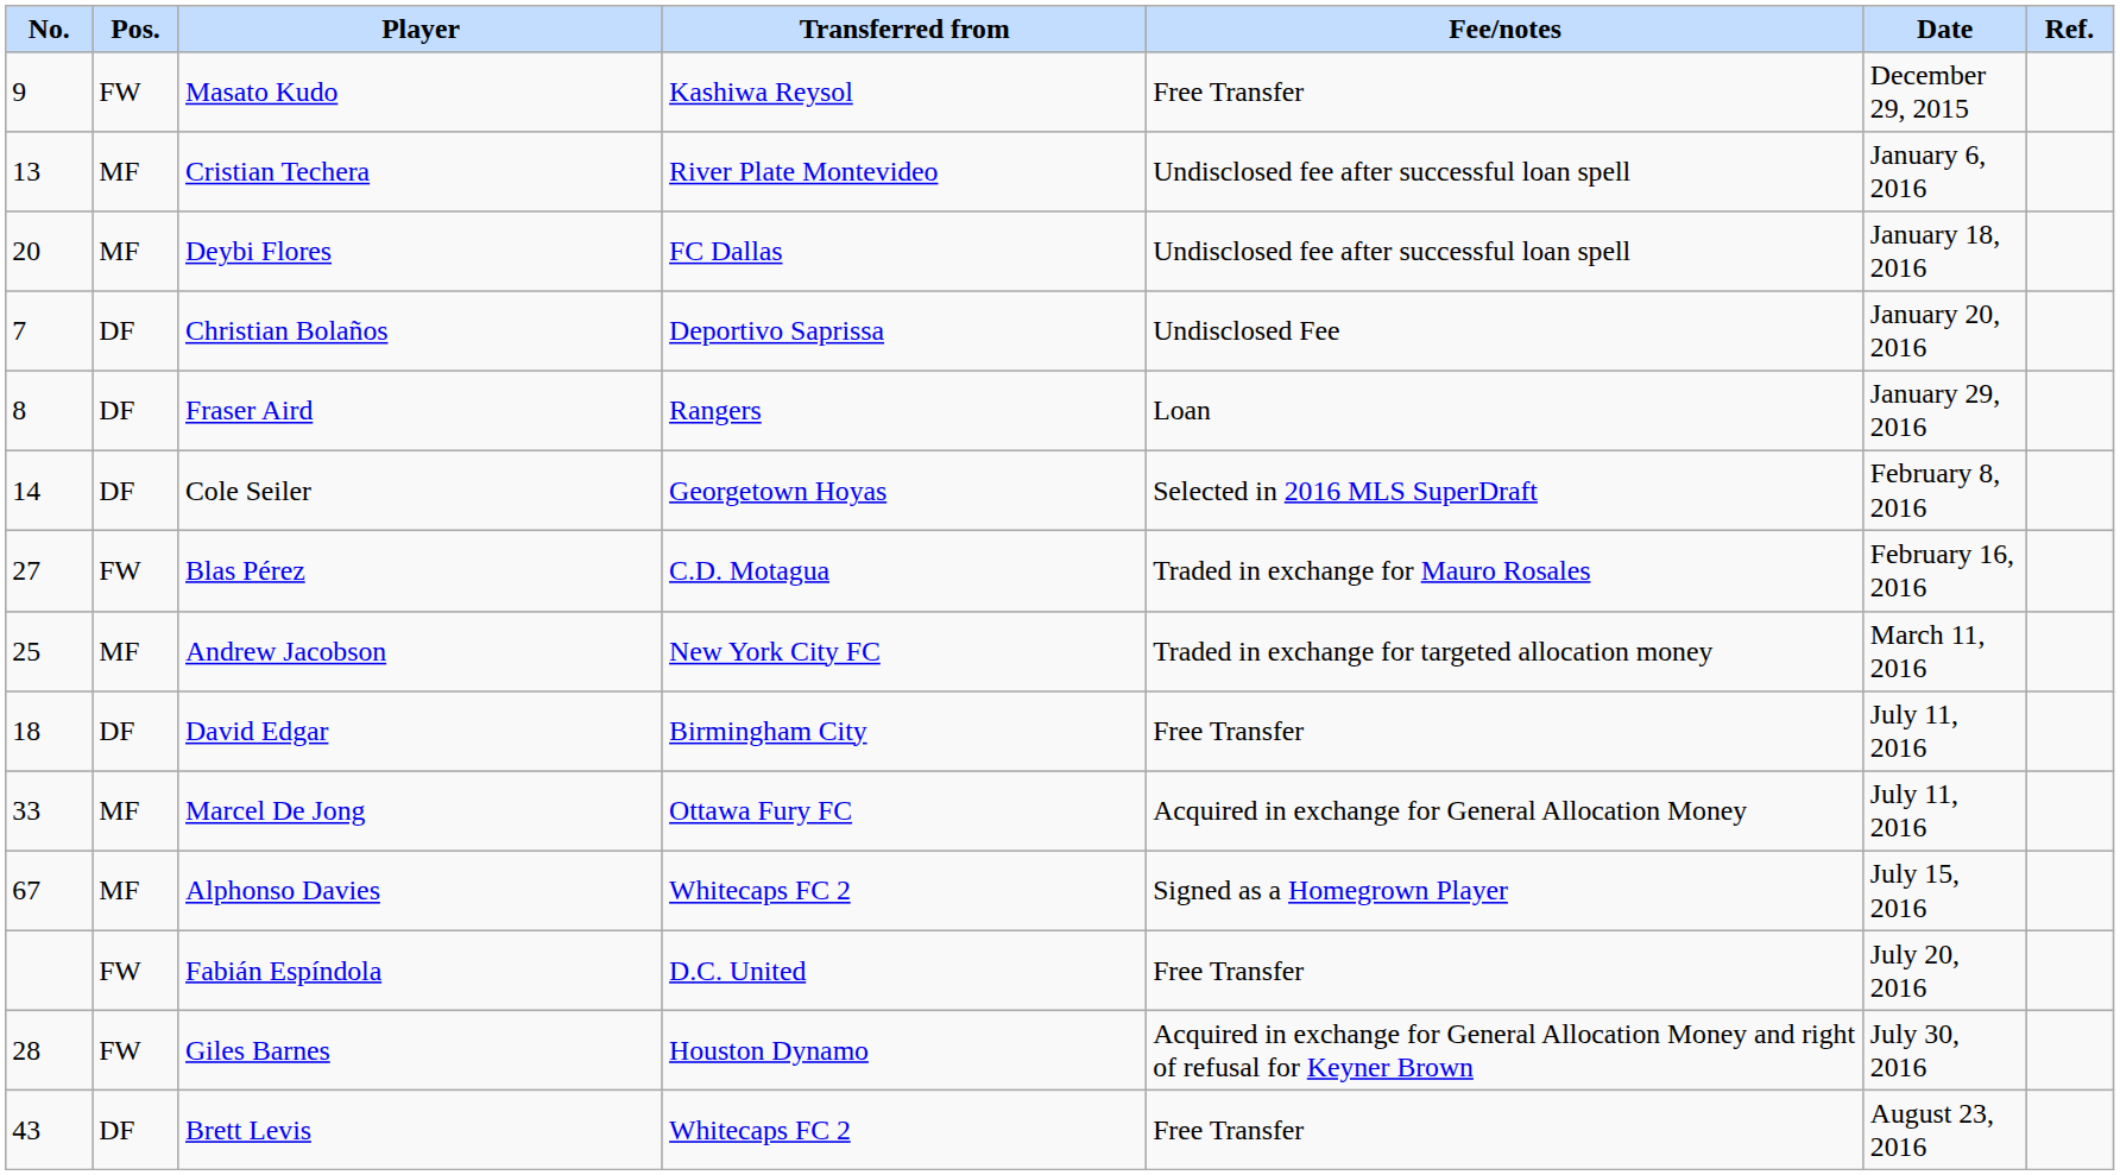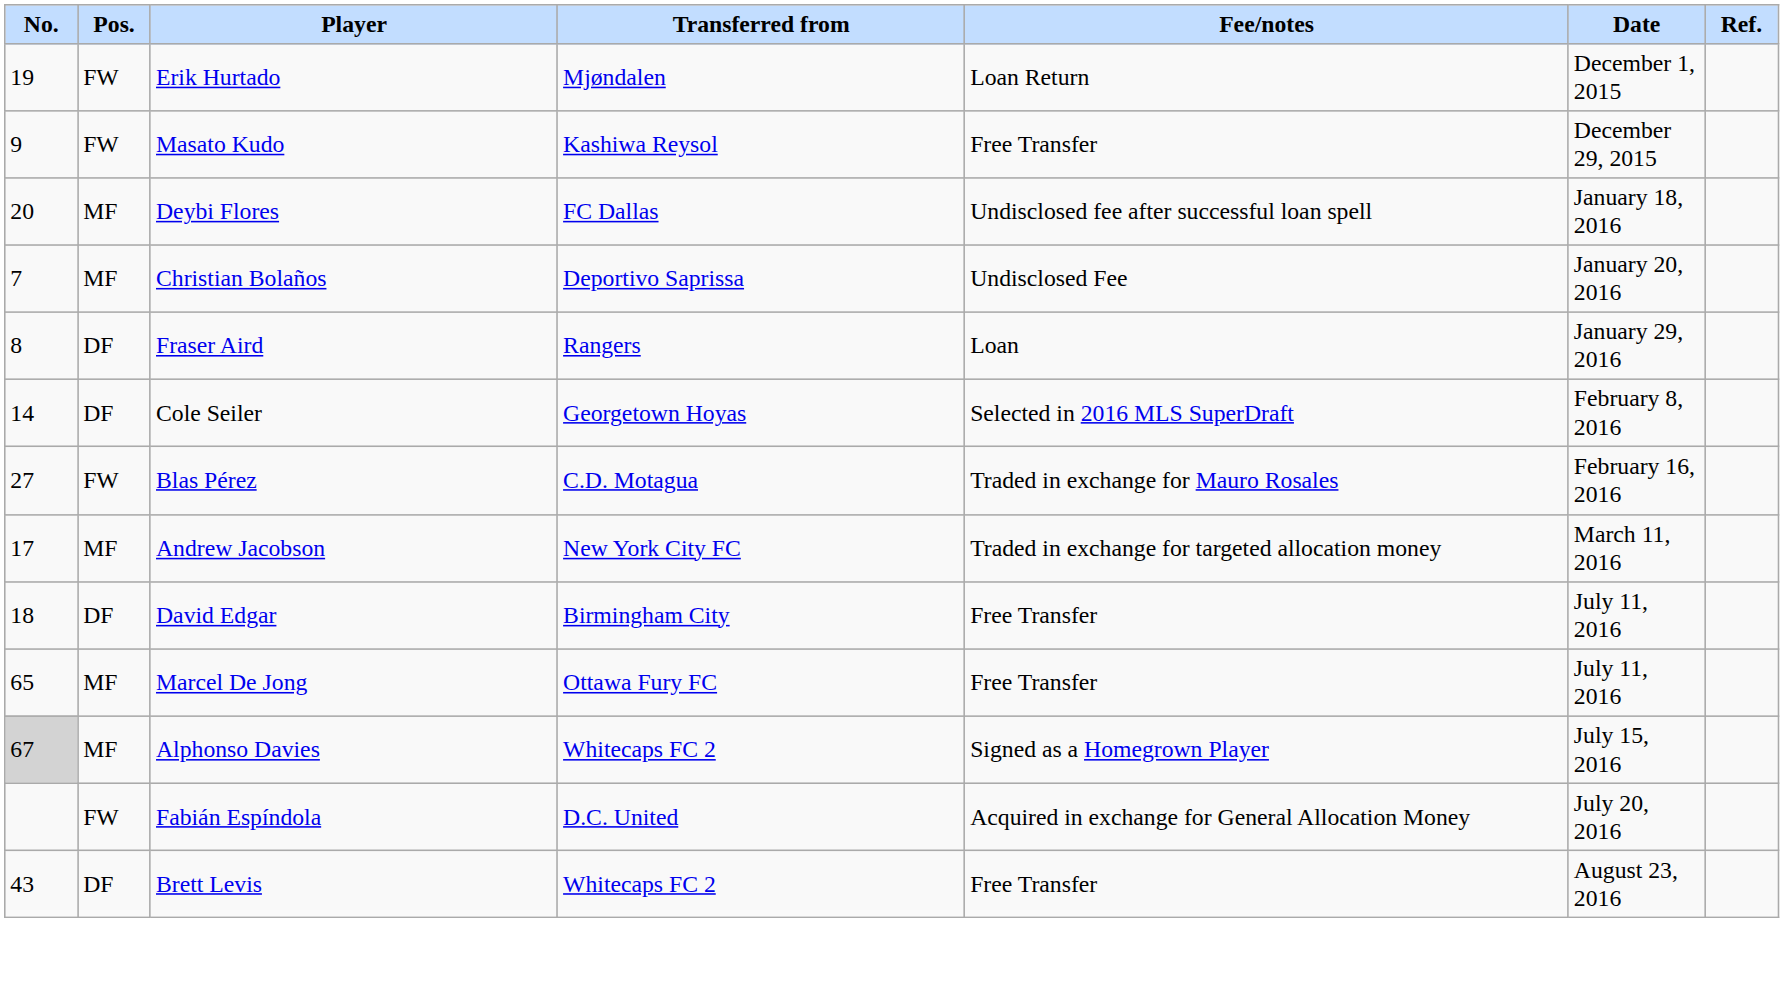 <table class="wikitable sortable" style="width:90%; text-align:center; font-size:95%; text-align:left;">
 <tr>
 <th style="background:#c2ddff; width:30px;"><strong>No.</strong></th>
 <th style="background:#c2ddff; width:30px;"><strong>Pos.</strong></th>
 <th style="background:#c2ddff; width:200px;"><strong>Player</strong></th>
 <th style="background:#c2ddff; width:200px;"><strong>Transferred from</strong></th>
 <th style="background:#c2ddff; width:300px;"><strong>Fee/notes</strong></th>
 <th style="background:#c2ddff; width:30px;"><strong>Date</strong></th>
 <th style="background:#c2ddff; width:30px;"><strong>Ref.</strong></th>
 </tr>
 <tr>
+<td>19</td>
+<td>FW</td>
+<td> <a href='#'>Erik Hurtado</a></td>
+<td> <a href='#'>Mjøndalen</a></td>
+<td>Loan Return</td>
+<td>December 1, 2015</td>
+<td></td>
+</tr>
+<tr>
 <td>9</td>
 <td>FW</td>
 <td> <a href='#'>Masato Kudo</a></td>
 <td> <a href='#'>Kashiwa Reysol</a></td>
 <td>Free Transfer</td>
 <td>December 29, 2015</td>
-<td></td>
-</tr>
-<tr>
-<td>13</td>
-<td>MF</td>
-<td> <a href='#'>Cristian Techera</a></td>
-<td> <a href='#'>River Plate Montevideo</a></td>
-<td>Undisclosed fee after successful loan spell</td>
-<td>January 6, 2016</td>
 <td></td>
 </tr>
 <tr>
 <td>20</td>
 <td>MF</td>
 <td> <a href='#'>Deybi Flores</a></td>
 <td> <a href='#'>FC Dallas</a></td>
 <td>Undisclosed fee after successful loan spell</td>
 <td>January 18, 2016</td>
 <td></td>
 </tr>
 <tr>
 <td>7</td>
-<td>DF</td>
+<td>MF</td>
 <td> <a href='#'>Christian Bolaños</a></td>
 <td> <a href='#'>Deportivo Saprissa</a></td>
 <td>Undisclosed Fee</td>
 <td>January 20, 2016</td>
 <td></td>
 </tr>
 <tr>
 <td>8</td>
 <td>DF</td>
 <td> <a href='#'>Fraser Aird</a></td>
 <td> <a href='#'>Rangers</a></td>
 <td>Loan</td>
 <td>January 29, 2016</td>
 <td></td>
 </tr>
 <tr>
 <td>14</td>
 <td>DF</td>
 <td> Cole Seiler</td>
 <td> <a href='#'>Georgetown Hoyas</a></td>
 <td>Selected in <a href='#'>2016 MLS SuperDraft</a></td>
 <td>February 8, 2016</td>
 <td></td>
 </tr>
 <tr>
 <td>27</td>
 <td>FW</td>
 <td> <a href='#'>Blas Pérez</a></td>
 <td> <a href='#'>C.D. Motagua</a></td>
 <td>Traded in exchange for <a href='#'>Mauro Rosales</a></td>
 <td>February 16, 2016</td>
 <td></td>
 </tr>
 <tr>
-<td>25</td>
+<td>17</td>
 <td>MF</td>
 <td> <a href='#'>Andrew Jacobson</a></td>
 <td> <a href='#'>New York City FC</a></td>
 <td>Traded in exchange for targeted allocation money</td>
 <td>March 11, 2016</td>
 <td></td>
 </tr>
 <tr>
 <td>18</td>
 <td>DF</td>
 <td> <a href='#'>David Edgar</a></td>
 <td> <a href='#'>Birmingham City</a></td>
 <td>Free Transfer</td>
 <td>July 11, 2016</td>
 <td></td>
 </tr>
 <tr>
-<td>33</td>
+<td>65</td>
 <td>MF</td>
 <td> <a href='#'>Marcel De Jong</a></td>
 <td> <a href='#'>Ottawa Fury FC</a></td>
-<td>Acquired in exchange for General Allocation Money</td>
+<td>Free Transfer</td>
 <td>July 11, 2016</td>
 <td></td>
 </tr>
 <tr>
-<td>67</td>
+<td style="background: lightgrey;">67</td>
 <td>MF</td>
 <td> <a href='#'>Alphonso Davies</a></td>
 <td> <a href='#'>Whitecaps FC 2</a></td>
 <td>Signed as a <a href='#'>Homegrown Player</a></td>
 <td>July 15, 2016</td>
 <td></td>
 </tr>
 <tr>
 <td></td>
 <td>FW</td>
 <td> <a href='#'>Fabián Espíndola</a></td>
 <td> <a href='#'>D.C. United</a></td>
-<td>Free Transfer</td>
+<td>Acquired in exchange for General Allocation Money</td>
 <td>July 20, 2016</td>
-<td></td>
-</tr>
-<tr>
-<td>28</td>
-<td>FW</td>
-<td> <a href='#'>Giles Barnes</a></td>
-<td> <a href='#'>Houston Dynamo</a></td>
-<td>Acquired in exchange for General Allocation Money and right of refusal for <a href='#'>Keyner Brown</a></td>
-<td>July 30, 2016</td>
 <td></td>
 </tr>
 <tr>
 <td>43</td>
 <td>DF</td>
 <td> <a href='#'>Brett Levis</a></td>
 <td> <a href='#'>Whitecaps FC 2</a></td>
 <td>Free Transfer</td>
 <td>August 23, 2016</td>
 <td></td>
 </tr>
 </table>
